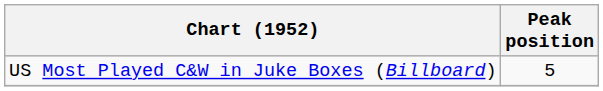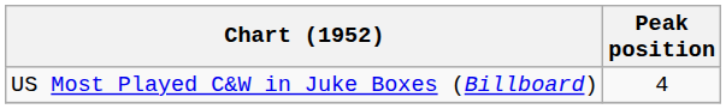 <table class="wikitable sortable">
 <tr>
 <th align="left">Chart (1952)</th>
 <th align="center">Peak<br>position</th>
 </tr>
 <tr>
 <td align="left">US <a href='#'>Most Played C&W in Juke Boxes</a> (<em><a href='#'>Billboard</a></em>)</td>
-<td align="center">5</td>
+<td align="center">4</td>
 </tr>
 <tr>
 </tr>
 </table>
